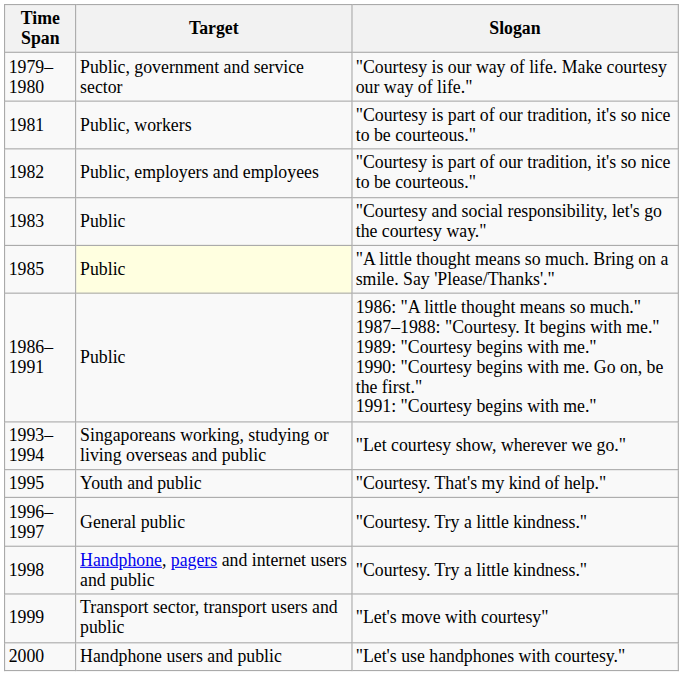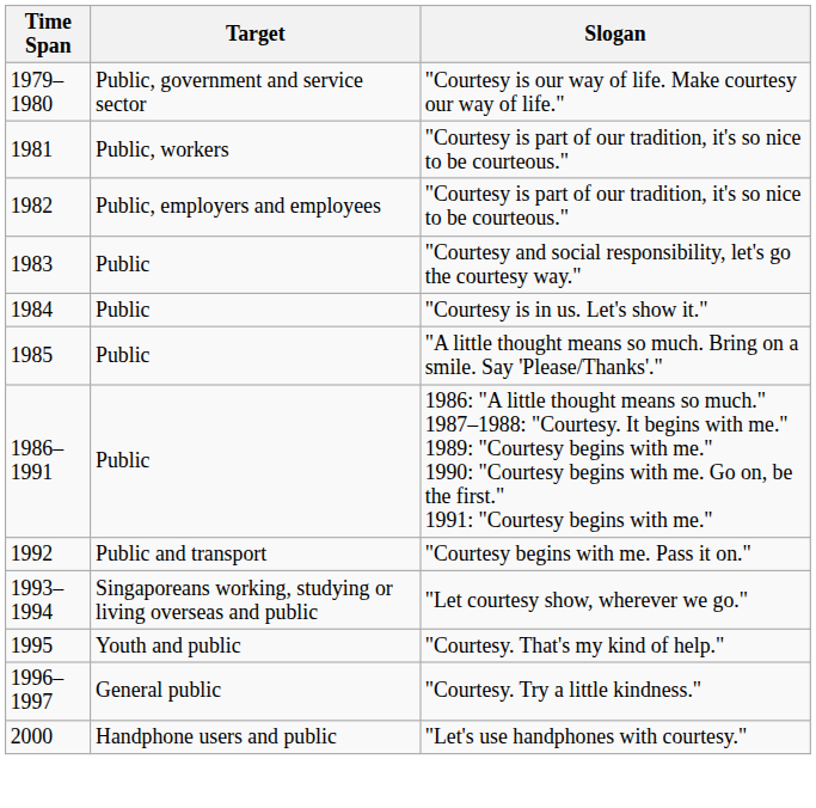 <table class="wikitable">
 <tr>
 <th>Time Span</th>
 <th>Target</th>
 <th>Slogan</th>
 </tr>
 <tr>
 <td>1979–1980</td>
 <td>Public, government and service sector</td>
 <td>"Courtesy is our way of life. Make courtesy our way of life."</td>
 </tr>
 <tr>
 <td>1981</td>
 <td>Public, workers</td>
 <td>"Courtesy is part of our tradition, it's so nice to be courteous."</td>
 </tr>
 <tr>
 <td>1982</td>
 <td>Public, employers and employees</td>
 <td>"Courtesy is part of our tradition, it's so nice to be courteous."</td>
 </tr>
 <tr>
 <td>1983</td>
 <td>Public</td>
 <td>"Courtesy and social responsibility, let's go the courtesy way."</td>
 </tr>
 <tr>
+<td>1984</td>
+<td>Public</td>
+<td>"Courtesy is in us. Let's show it."</td>
+</tr>
+<tr>
 <td>1985</td>
-<td style="background: lightyellow;">Public</td>
+<td>Public</td>
 <td>"A little thought means so much. Bring on a smile. Say 'Please/Thanks'."</td>
 </tr>
 <tr>
 <td>1986–1991</td>
 <td>Public</td>
 <td>1986: "A little thought means so much."<br>1987–1988: "Courtesy. It begins with me."<br>1989: "Courtesy begins with me."<br>1990: "Courtesy begins with me. Go on, be the first."<br>1991: "Courtesy begins with me."</td>
+</tr>
+<tr>
+<td>1992</td>
+<td>Public and transport</td>
+<td>"Courtesy begins with me. Pass it on."</td>
 </tr>
 <tr>
 <td>1993–1994</td>
 <td>Singaporeans working, studying or living overseas and public</td>
 <td>"Let courtesy show, wherever we go."</td>
 </tr>
 <tr>
 <td>1995</td>
 <td>Youth and public</td>
 <td>"Courtesy. That's my kind of help."</td>
 </tr>
 <tr>
 <td>1996–1997</td>
 <td>General public</td>
 <td>"Courtesy. Try a little kindness."</td>
 </tr>
 <tr>
-<td>1998</td>
-<td><a href='#'>Handphone</a>, <a href='#'>pagers</a> and internet users and public</td>
-<td>"Courtesy. Try a little kindness."</td>
-</tr>
-<tr>
-<td>1999</td>
-<td>Transport sector, transport users and public</td>
-<td>"Let's move with courtesy"</td>
-</tr>
-<tr>
 <td>2000</td>
 <td>Handphone users and public</td>
 <td>"Let's use handphones with courtesy."</td>
 </tr>
 </table>
